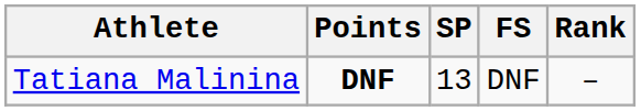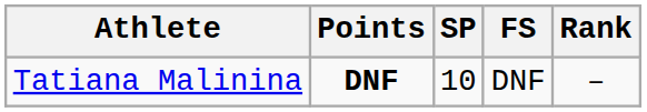 <table class="wikitable" border="1" style="font-size:90%">
 <tr>
 <th>Athlete</th>
 <th>Points</th>
 <th>SP</th>
 <th>FS</th>
 <th>Rank</th>
 </tr>
 <tr align=center>
 <td align=left><a href='#'>Tatiana Malinina</a></td>
 <td><strong>DNF</strong></td>
-<td>13</td>
+<td>10</td>
 <td>DNF</td>
 <td>–</td>
 </tr>
 </table>
